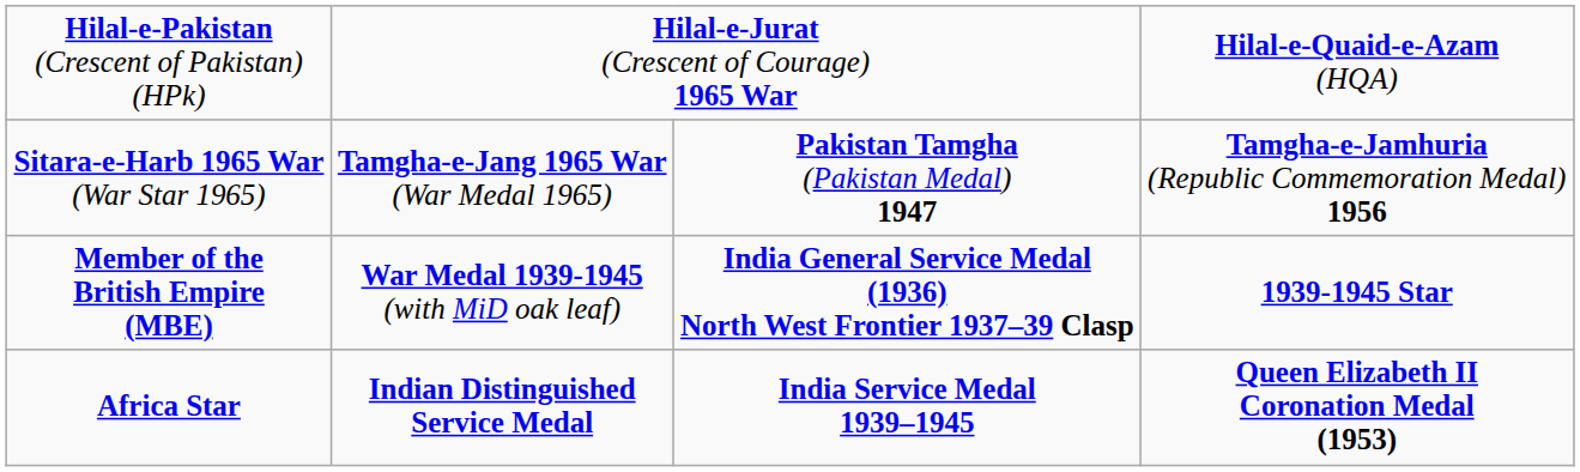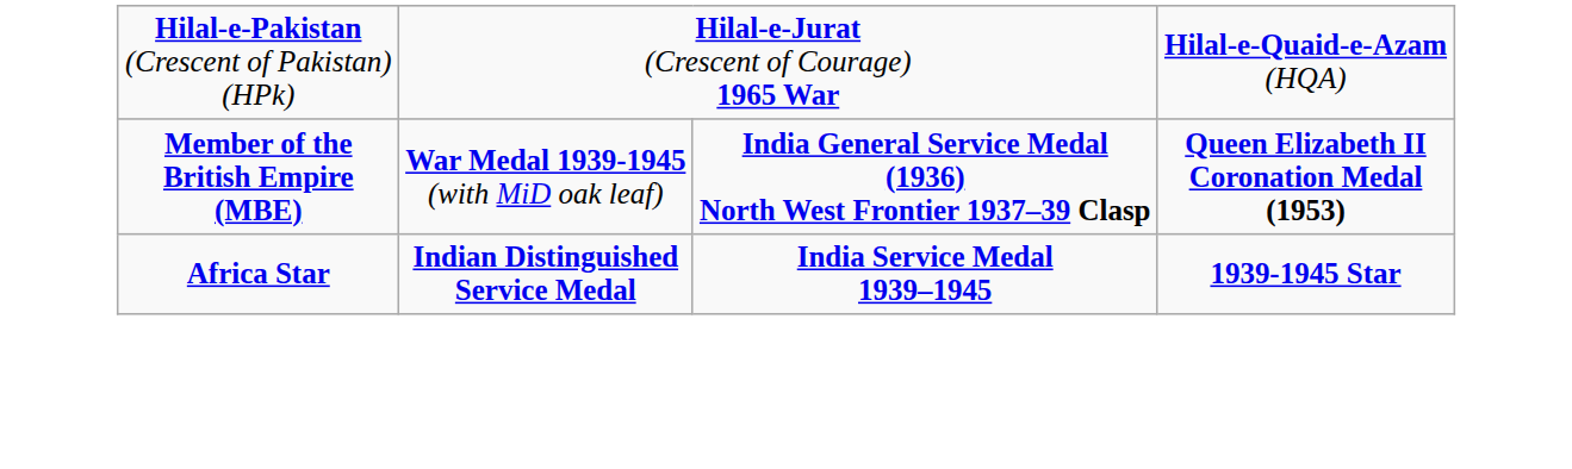 <table class="wikitable" style="margin:1em auto; text-align:center;">
 <tr>
 <td><strong><a href='#'>Hilal-e-Pakistan</a></strong><br><em>(Crescent of Pakistan)</em><br><em>(HPk)</em></td>
 <td colspan="2"><strong><a href='#'>Hilal-e-Jurat</a></strong><br><em>(Crescent of Courage)</em><br><strong><a href='#'>1965 War</a></strong></td>
 <td><strong><a href='#'>Hilal-e-Quaid-e-Azam</a></strong><br><em>(HQA)</em></td>
 </tr>
 <tr>
-<td><strong><a href='#'>Sitara-e-Harb 1965 War</a></strong><br><em>(War Star 1965)</em></td>
-<td><strong><a href='#'>Tamgha-e-Jang 1965 War</a></strong><br><em>(War Medal 1965)</em></td>
-<td><strong><a href='#'>Pakistan Tamgha</a></strong><br><em>(<a href='#'>Pakistan Medal</a>)</em><br><strong>1947</strong></td>
-<td><strong><a href='#'>Tamgha-e-Jamhuria</a></strong><br><em>(Republic Commemoration Medal)</em><br><strong>1956</strong></td>
-</tr>
-<tr>
 <td><strong><a href='#'>Member of the</a></strong><br><strong><a href='#'>British Empire</a></strong><br><strong><a href='#'>(MBE)</a></strong></td>
 <td><strong><a href='#'>War Medal 1939-1945</a></strong><br><em>(with <a href='#'>MiD</a> oak leaf)</em></td>
 <td><strong><a href='#'>India General Service Medal</a></strong><br><strong><a href='#'>(1936)</a></strong><br><strong><a href='#'>North West Frontier 1937–39</a> Clasp</strong></td>
-<td><strong><a href='#'>1939-1945 Star</a></strong></td>
+<td><strong><a href='#'>Queen Elizabeth II</a></strong><br><strong><a href='#'>Coronation Medal</a></strong><br><strong>(1953)</strong></td>
 </tr>
 <tr>
 <td><strong><a href='#'>Africa Star</a></strong></td>
 <td><strong><a href='#'>Indian Distinguished</a></strong><br><strong><a href='#'>Service Medal</a></strong></td>
 <td><strong><a href='#'>India Service Medal</a></strong><br><a href='#'><strong>1939–1945</strong></a></td>
-<td><strong><a href='#'>Queen Elizabeth II</a></strong><br><strong><a href='#'>Coronation Medal</a></strong><br><strong>(1953)</strong></td>
+<td><strong><a href='#'>1939-1945 Star</a></strong></td>
 </tr>
 </table>
